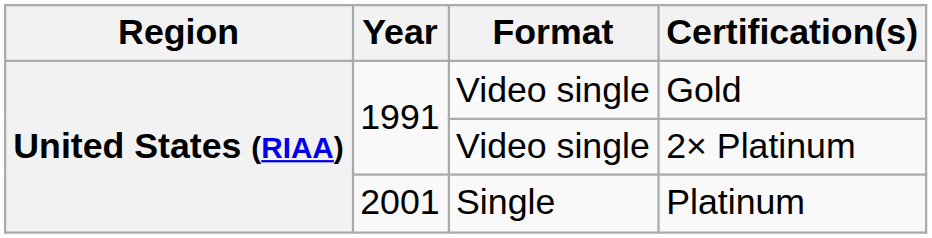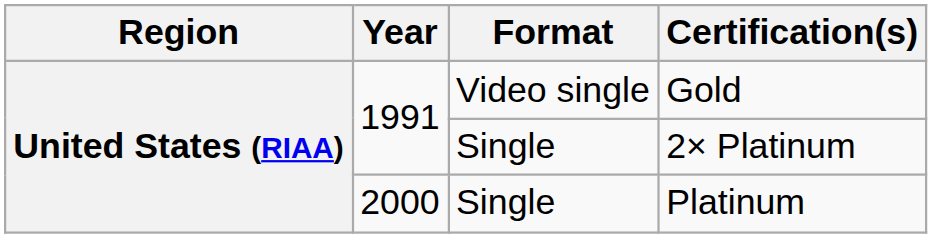 <table class="wikitable plainrowheaders">
 <tr>
 <th>Region</th>
 <th>Year</th>
 <th>Format</th>
 <th>Certification(s)</th>
 </tr>
 <tr>
 <th scope="row" rowspan="3">United States <small>(<a href='#'>RIAA</a>)</small></th>
 <td rowspan="2">1991</td>
 <td>Video single</td>
 <td>Gold</td>
 </tr>
 <tr>
-<td>Video single</td>
+<td>Single</td>
 <td>2× Platinum</td>
 </tr>
 <tr>
-<td>2001</td>
+<td>2000</td>
 <td>Single</td>
 <td>Platinum</td>
 </tr>
 </table>
